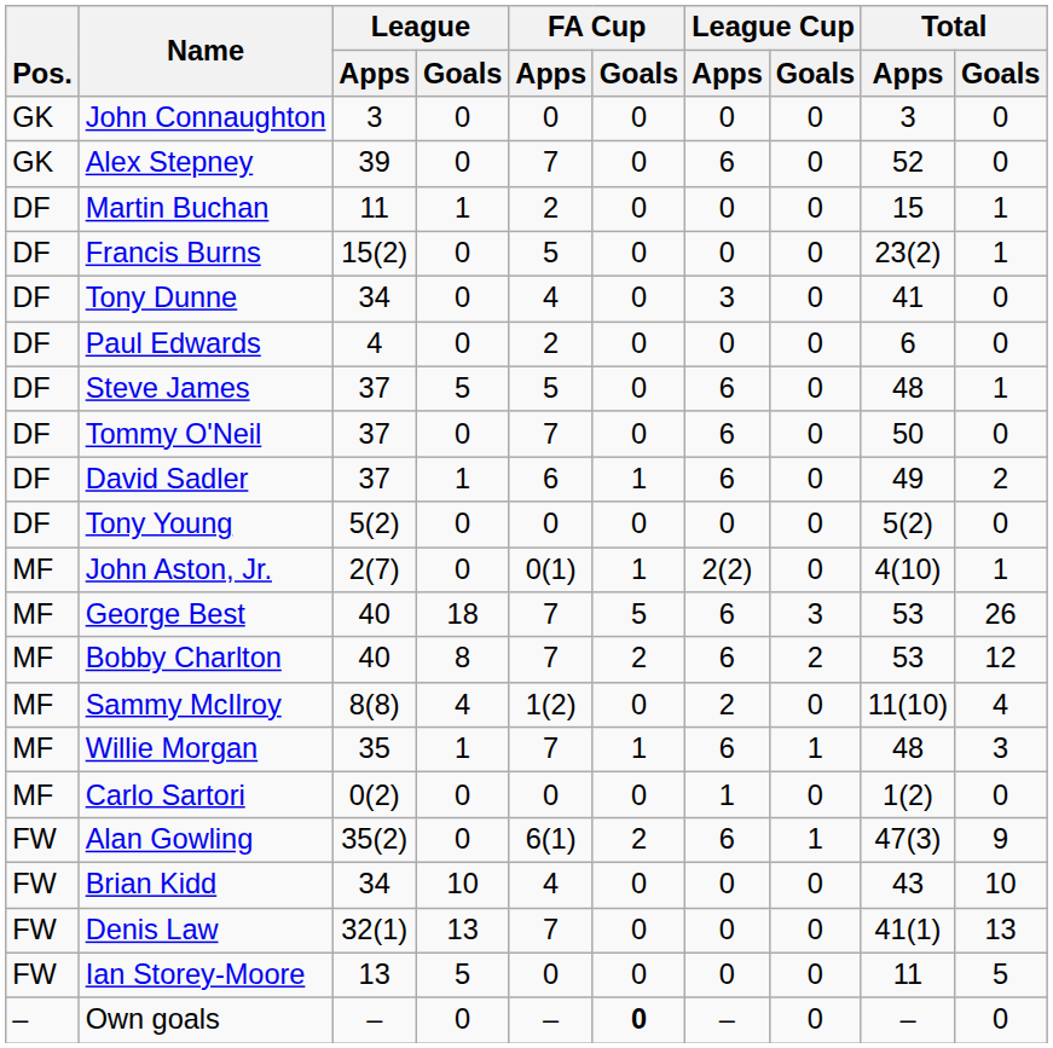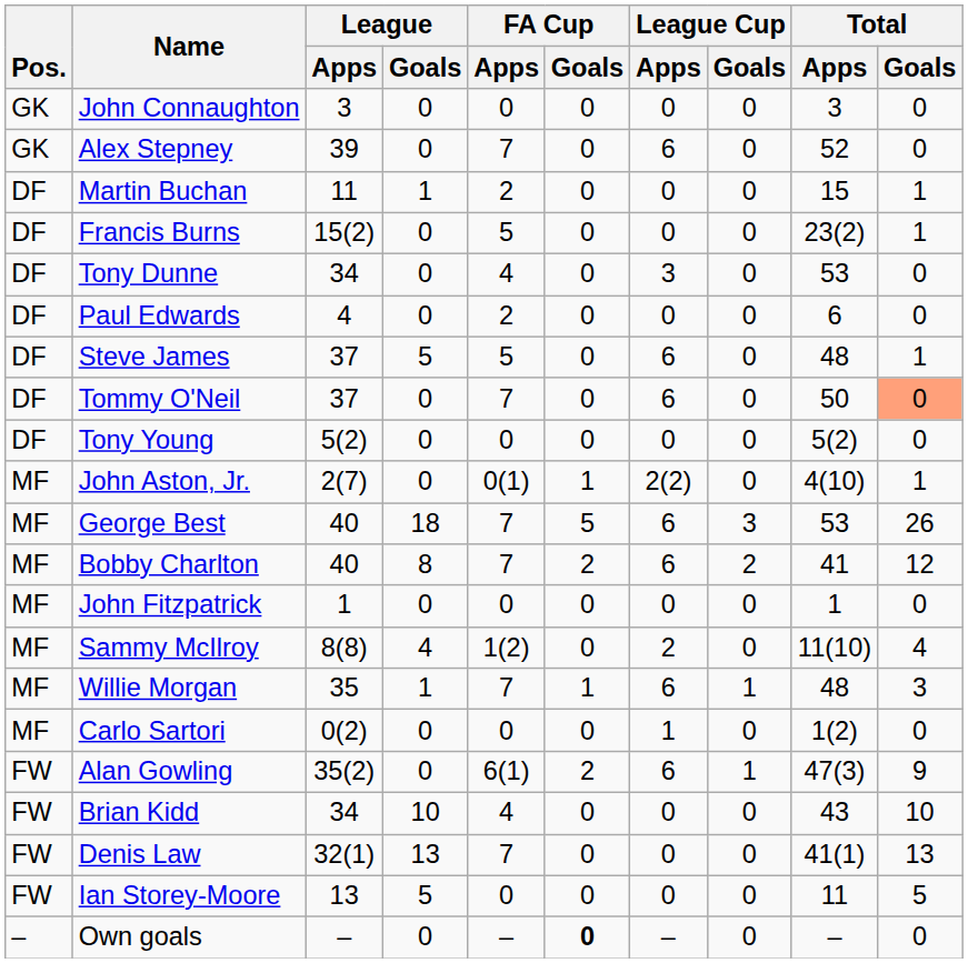 <table class="wikitable" style="text-align:center">
 <tr>
 <th rowspan="2" valign="bottom">Pos.</th>
 <th rowspan="2">Name</th>
 <th colspan="2" width="85">League</th>
 <th colspan="2" width="85">FA Cup</th>
 <th colspan="2" width="85">League Cup</th>
 <th colspan="2" width="85">Total</th>
 </tr>
 <tr>
 <th>Apps</th>
 <th>Goals</th>
 <th>Apps</th>
 <th>Goals</th>
 <th>Apps</th>
 <th>Goals</th>
 <th>Apps</th>
 <th>Goals</th>
 </tr>
 <tr>
 <td align="left">GK</td>
 <td align="left"> <a href='#'>John Connaughton</a></td>
 <td>3</td>
 <td>0</td>
 <td>0</td>
 <td>0</td>
 <td>0</td>
 <td>0</td>
 <td>3</td>
 <td>0</td>
 </tr>
 <tr>
 <td align="left">GK</td>
 <td align="left"> <a href='#'>Alex Stepney</a></td>
 <td>39</td>
 <td>0</td>
 <td>7</td>
 <td>0</td>
 <td>6</td>
 <td>0</td>
 <td>52</td>
 <td>0</td>
 </tr>
 <tr>
 <td align="left">DF</td>
 <td align="left"> <a href='#'>Martin Buchan</a></td>
 <td>11</td>
 <td>1</td>
 <td>2</td>
 <td>0</td>
 <td>0</td>
 <td>0</td>
 <td>15</td>
 <td>1</td>
 </tr>
 <tr>
 <td align="left">DF</td>
 <td align="left"> <a href='#'>Francis Burns</a></td>
 <td>15(2)</td>
 <td>0</td>
 <td>5</td>
 <td>0</td>
 <td>0</td>
 <td>0</td>
 <td>23(2)</td>
 <td>1</td>
 </tr>
 <tr>
 <td align="left">DF</td>
 <td align="left"> <a href='#'>Tony Dunne</a></td>
 <td>34</td>
 <td>0</td>
 <td>4</td>
 <td>0</td>
 <td>3</td>
 <td>0</td>
-<td>41</td>
+<td>53</td>
 <td>0</td>
 </tr>
 <tr>
 <td align="left">DF</td>
 <td align="left"> <a href='#'>Paul Edwards</a></td>
 <td>4</td>
 <td>0</td>
 <td>2</td>
 <td>0</td>
 <td>0</td>
 <td>0</td>
 <td>6</td>
 <td>0</td>
 </tr>
 <tr>
 <td align="left">DF</td>
 <td align="left"> <a href='#'>Steve James</a></td>
 <td>37</td>
 <td>5</td>
 <td>5</td>
 <td>0</td>
 <td>6</td>
 <td>0</td>
 <td>48</td>
 <td>1</td>
 </tr>
 <tr>
 <td align="left">DF</td>
 <td align="left"> <a href='#'>Tommy O'Neil</a></td>
 <td>37</td>
 <td>0</td>
 <td>7</td>
 <td>0</td>
 <td>6</td>
 <td>0</td>
 <td>50</td>
-<td>0</td>
-</tr>
-<tr>
-<td align="left">DF</td>
-<td align="left"> <a href='#'>David Sadler</a></td>
-<td>37</td>
-<td>1</td>
-<td>6</td>
-<td>1</td>
-<td>6</td>
-<td>0</td>
-<td>49</td>
-<td>2</td>
+<td style="background: lightsalmon;">0</td>
 </tr>
 <tr>
 <td align="left">DF</td>
 <td align="left"> <a href='#'>Tony Young</a></td>
 <td>5(2)</td>
 <td>0</td>
 <td>0</td>
 <td>0</td>
 <td>0</td>
 <td>0</td>
 <td>5(2)</td>
 <td>0</td>
 </tr>
 <tr>
 <td align="left">MF</td>
 <td align="left"> <a href='#'>John Aston, Jr.</a></td>
 <td>2(7)</td>
 <td>0</td>
 <td>0(1)</td>
 <td>1</td>
 <td>2(2)</td>
 <td>0</td>
 <td>4(10)</td>
 <td>1</td>
 </tr>
 <tr>
 <td align="left">MF</td>
 <td align="left"> <a href='#'>George Best</a></td>
 <td>40</td>
 <td>18</td>
 <td>7</td>
 <td>5</td>
 <td>6</td>
 <td>3</td>
 <td>53</td>
 <td>26</td>
 </tr>
 <tr>
 <td align="left">MF</td>
 <td align="left"> <a href='#'>Bobby Charlton</a></td>
 <td>40</td>
 <td>8</td>
 <td>7</td>
 <td>2</td>
 <td>6</td>
 <td>2</td>
-<td>53</td>
+<td>41</td>
 <td>12</td>
+</tr>
+<tr>
+<td align="left">MF</td>
+<td align="left"> <a href='#'>John Fitzpatrick</a></td>
+<td>1</td>
+<td>0</td>
+<td>0</td>
+<td>0</td>
+<td>0</td>
+<td>0</td>
+<td>1</td>
+<td>0</td>
 </tr>
 <tr>
 <td align="left">MF</td>
 <td align="left"> <a href='#'>Sammy McIlroy</a></td>
 <td>8(8)</td>
 <td>4</td>
 <td>1(2)</td>
 <td>0</td>
 <td>2</td>
 <td>0</td>
 <td>11(10)</td>
 <td>4</td>
 </tr>
 <tr>
 <td align="left">MF</td>
 <td align="left"> <a href='#'>Willie Morgan</a></td>
 <td>35</td>
 <td>1</td>
 <td>7</td>
 <td>1</td>
 <td>6</td>
 <td>1</td>
 <td>48</td>
 <td>3</td>
 </tr>
 <tr>
 <td align="left">MF</td>
 <td align="left"> <a href='#'>Carlo Sartori</a></td>
 <td>0(2)</td>
 <td>0</td>
 <td>0</td>
 <td>0</td>
 <td>1</td>
 <td>0</td>
 <td>1(2)</td>
 <td>0</td>
 </tr>
 <tr>
 <td align="left">FW</td>
 <td align="left"> <a href='#'>Alan Gowling</a></td>
 <td>35(2)</td>
 <td>0</td>
 <td>6(1)</td>
 <td>2</td>
 <td>6</td>
 <td>1</td>
 <td>47(3)</td>
 <td>9</td>
 </tr>
 <tr>
 <td align="left">FW</td>
 <td align="left"> <a href='#'>Brian Kidd</a></td>
 <td>34</td>
 <td>10</td>
 <td>4</td>
 <td>0</td>
 <td>0</td>
 <td>0</td>
 <td>43</td>
 <td>10</td>
 </tr>
 <tr>
 <td align="left">FW</td>
 <td align="left"> <a href='#'>Denis Law</a></td>
 <td>32(1)</td>
 <td>13</td>
 <td>7</td>
 <td>0</td>
 <td>0</td>
 <td>0</td>
 <td>41(1)</td>
 <td>13</td>
 </tr>
 <tr>
 <td align="left">FW</td>
 <td align="left"> <a href='#'>Ian Storey-Moore</a></td>
 <td>13</td>
 <td>5</td>
 <td>0</td>
 <td>0</td>
 <td>0</td>
 <td>0</td>
 <td>11</td>
 <td>5</td>
 </tr>
 <tr>
 <td align="left">–</td>
 <td align="left">Own goals</td>
 <td>–</td>
 <td>0</td>
 <td>–</td>
 <td><strong>0</strong></td>
 <td>–</td>
 <td>0</td>
 <td>–</td>
 <td>0</td>
 </tr>
 </table>
